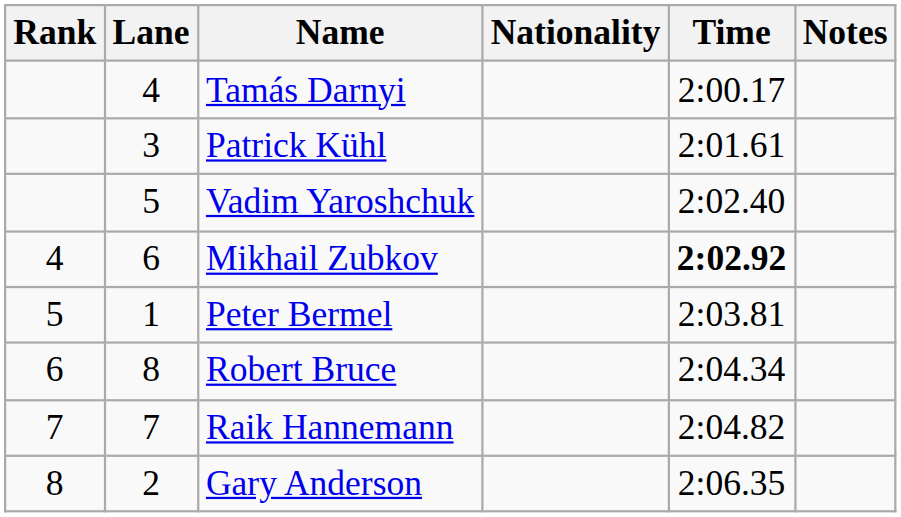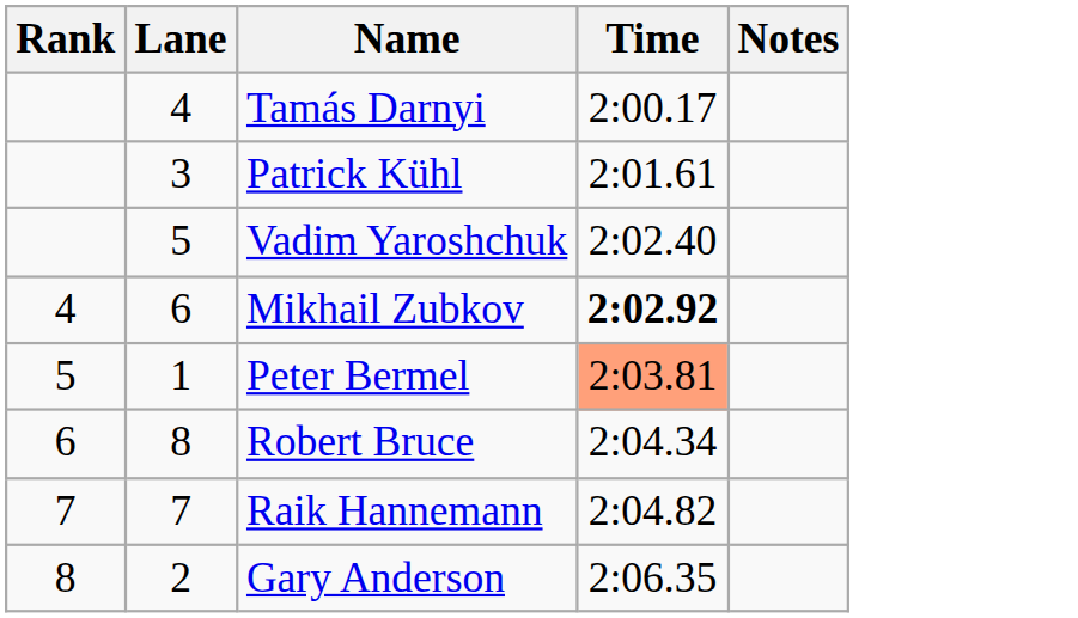 <table class="wikitable sortable" style="text-align: center">
 <tr>
 <th>Rank</th>
 <th>Lane</th>
 <th>Name</th>
-<th>Nationality</th>
 <th>Time</th>
 <th>Notes</th>
 </tr>
 <tr>
 <td></td>
 <td>4</td>
 <td align=left><a href='#'>Tamás Darnyi</a></td>
-<td align=left></td>
 <td>2:00.17</td>
 <td></td>
 </tr>
 <tr>
 <td></td>
 <td>3</td>
 <td align=left><a href='#'>Patrick Kühl</a></td>
-<td align=left></td>
 <td>2:01.61</td>
 <td></td>
 </tr>
 <tr>
 <td></td>
 <td>5</td>
 <td align=left><a href='#'>Vadim Yaroshchuk</a></td>
-<td align=left></td>
 <td>2:02.40</td>
 <td></td>
 </tr>
 <tr>
 <td>4</td>
 <td>6</td>
 <td align=left><a href='#'>Mikhail Zubkov</a></td>
-<td align=left></td>
 <td><strong>2:02.92</strong></td>
 <td></td>
 </tr>
 <tr>
 <td>5</td>
 <td>1</td>
 <td align=left><a href='#'>Peter Bermel</a></td>
-<td align=left></td>
-<td>2:03.81</td>
+<td style="background: lightsalmon;">2:03.81</td>
 <td></td>
 </tr>
 <tr>
 <td>6</td>
 <td>8</td>
 <td align=left><a href='#'>Robert Bruce</a></td>
-<td align=left></td>
 <td>2:04.34</td>
 <td></td>
 </tr>
 <tr>
 <td>7</td>
 <td>7</td>
 <td align=left><a href='#'>Raik Hannemann</a></td>
-<td align=left></td>
 <td>2:04.82</td>
 <td></td>
 </tr>
 <tr>
 <td>8</td>
 <td>2</td>
 <td align=left><a href='#'>Gary Anderson</a></td>
-<td align=left></td>
 <td>2:06.35</td>
 <td></td>
 </tr>
 </table>
